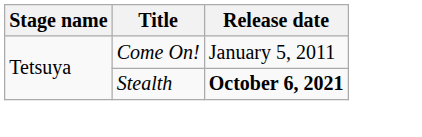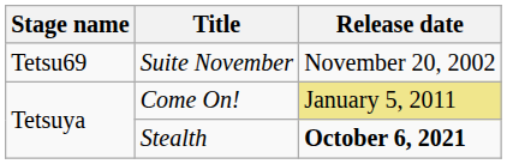 <table class="wikitable">
 <tr>
 <th>Stage name</th>
 <th>Title</th>
 <th>Release date</th>
 </tr>
 <tr>
+<td>Tetsu69</td>
+<td><em>Suite November</em></td>
+<td>November 20, 2002</td>
+</tr>
+<tr>
 <td rowspan="2">Tetsuya</td>
 <td><em>Come On!</em></td>
-<td>January 5, 2011</td>
+<td style="background: khaki;">January 5, 2011</td>
 </tr>
 <tr>
 <td><em>Stealth</em></td>
 <td><strong>October 6, 2021</strong></td>
 </tr>
 </table>
